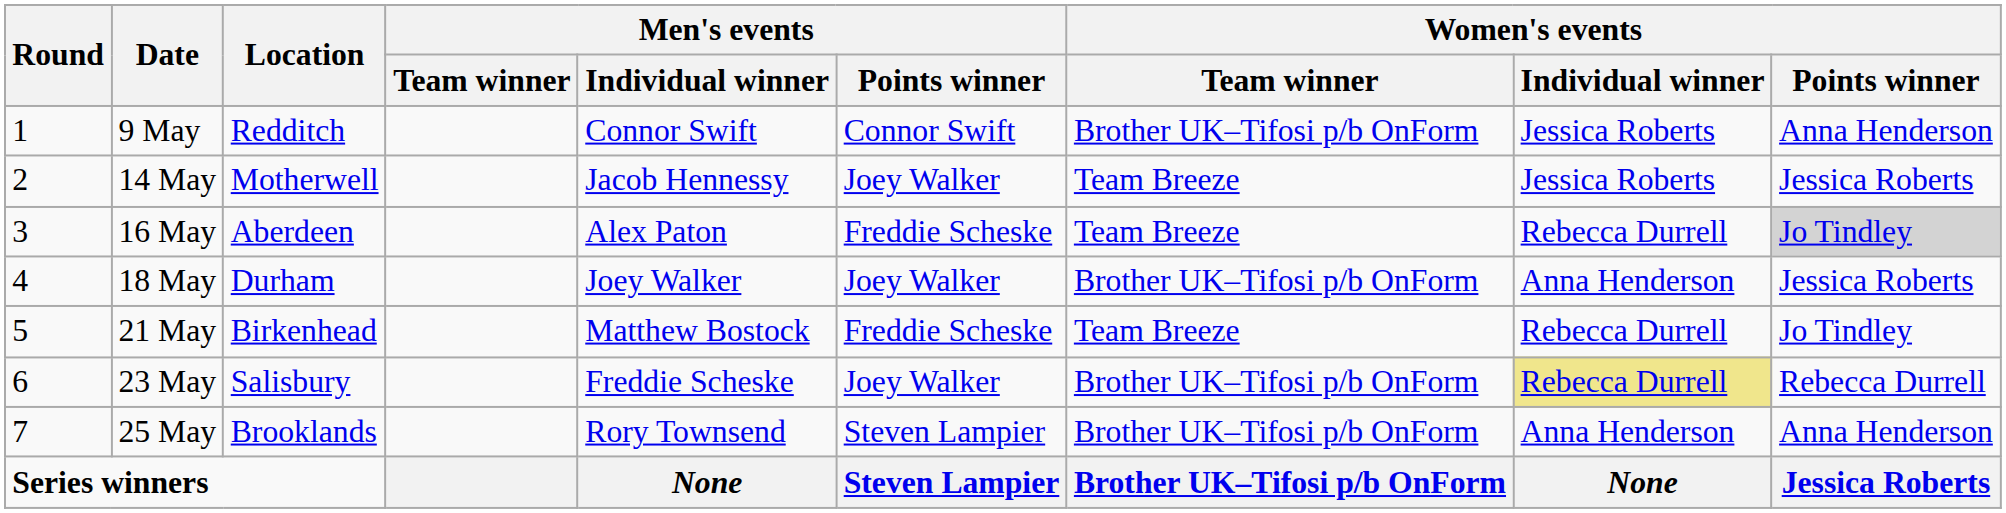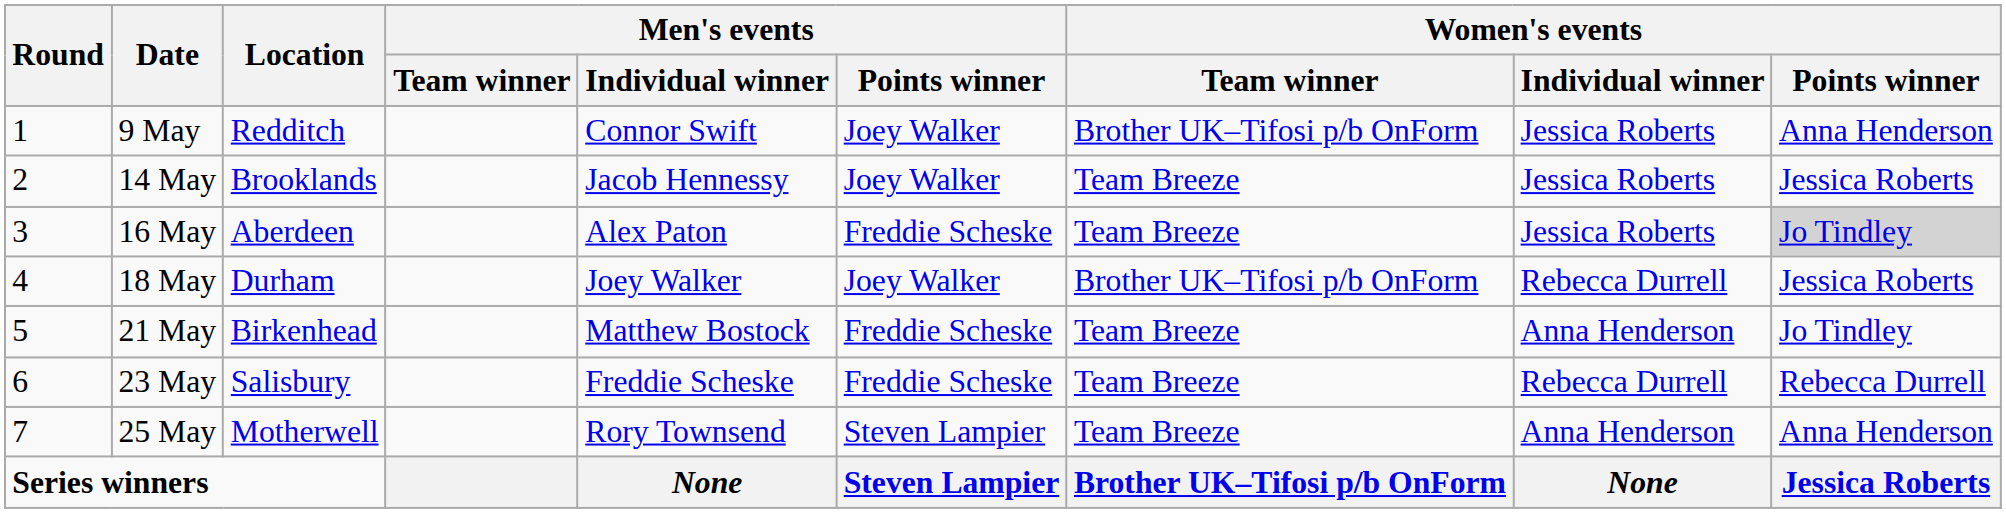 <table class=wikitable>
 <tr>
 <th rowspan=2>Round</th>
 <th rowspan=2>Date</th>
 <th rowspan=2>Location</th>
 <th colspan=3>Men's events</th>
 <th colspan=3>Women's events</th>
 </tr>
 <tr>
 <th>Team winner</th>
 <th>Individual winner</th>
 <th>Points winner</th>
 <th>Team winner</th>
 <th>Individual winner</th>
 <th>Points winner</th>
 </tr>
 <tr>
 <td>1</td>
 <td>9 May</td>
 <td><a href='#'>Redditch</a></td>
 <td></td>
 <td><a href='#'>Connor Swift</a></td>
-<td><a href='#'>Connor Swift</a></td>
+<td><a href='#'>Joey Walker</a></td>
 <td><a href='#'>Brother UK–Tifosi p/b OnForm</a></td>
 <td><a href='#'>Jessica Roberts</a></td>
 <td><a href='#'>Anna Henderson</a></td>
 </tr>
 <tr>
 <td>2</td>
 <td>14 May</td>
-<td><a href='#'>Motherwell</a></td>
+<td><a href='#'>Brooklands</a></td>
 <td></td>
 <td><a href='#'>Jacob Hennessy</a></td>
 <td><a href='#'>Joey Walker</a></td>
 <td><a href='#'>Team Breeze</a></td>
 <td><a href='#'>Jessica Roberts</a></td>
 <td><a href='#'>Jessica Roberts</a></td>
 </tr>
 <tr>
 <td>3</td>
 <td>16 May</td>
 <td><a href='#'>Aberdeen</a></td>
 <td></td>
 <td><a href='#'>Alex Paton</a></td>
 <td><a href='#'>Freddie Scheske</a></td>
 <td><a href='#'>Team Breeze</a></td>
-<td><a href='#'>Rebecca Durrell</a></td>
+<td><a href='#'>Jessica Roberts</a></td>
 <td style="background: lightgrey;"><a href='#'>Jo Tindley</a></td>
 </tr>
 <tr>
 <td>4</td>
 <td>18 May</td>
 <td><a href='#'>Durham</a></td>
 <td></td>
 <td><a href='#'>Joey Walker</a></td>
 <td><a href='#'>Joey Walker</a></td>
 <td><a href='#'>Brother UK–Tifosi p/b OnForm</a></td>
-<td><a href='#'>Anna Henderson</a></td>
+<td><a href='#'>Rebecca Durrell</a></td>
 <td><a href='#'>Jessica Roberts</a></td>
 </tr>
 <tr>
 <td>5</td>
 <td>21 May</td>
 <td><a href='#'>Birkenhead</a></td>
 <td></td>
 <td><a href='#'>Matthew Bostock</a></td>
 <td><a href='#'>Freddie Scheske</a></td>
 <td><a href='#'>Team Breeze</a></td>
-<td><a href='#'>Rebecca Durrell</a></td>
+<td><a href='#'>Anna Henderson</a></td>
 <td><a href='#'>Jo Tindley</a></td>
 </tr>
 <tr>
 <td>6</td>
 <td>23 May</td>
 <td><a href='#'>Salisbury</a></td>
 <td></td>
 <td><a href='#'>Freddie Scheske</a></td>
-<td><a href='#'>Joey Walker</a></td>
-<td><a href='#'>Brother UK–Tifosi p/b OnForm</a></td>
-<td style="background: khaki;"><a href='#'>Rebecca Durrell</a></td>
+<td><a href='#'>Freddie Scheske</a></td>
+<td><a href='#'>Team Breeze</a></td>
+<td><a href='#'>Rebecca Durrell</a></td>
 <td><a href='#'>Rebecca Durrell</a></td>
 </tr>
 <tr>
 <td>7</td>
 <td>25 May</td>
-<td><a href='#'>Brooklands</a></td>
+<td><a href='#'>Motherwell</a></td>
 <td></td>
 <td><a href='#'>Rory Townsend</a></td>
 <td><a href='#'>Steven Lampier</a></td>
-<td><a href='#'>Brother UK–Tifosi p/b OnForm</a></td>
+<td><a href='#'>Team Breeze</a></td>
 <td><a href='#'>Anna Henderson</a></td>
 <td><a href='#'>Anna Henderson</a></td>
 </tr>
 <tr>
 <td colspan="3"><strong>Series winners</strong></td>
 <th></th>
 <th><em>None</em></th>
 <th><a href='#'>Steven Lampier</a></th>
 <th><a href='#'>Brother UK–Tifosi p/b OnForm</a></th>
 <th><em>None</em></th>
 <th><a href='#'>Jessica Roberts</a></th>
 </tr>
 </table>
